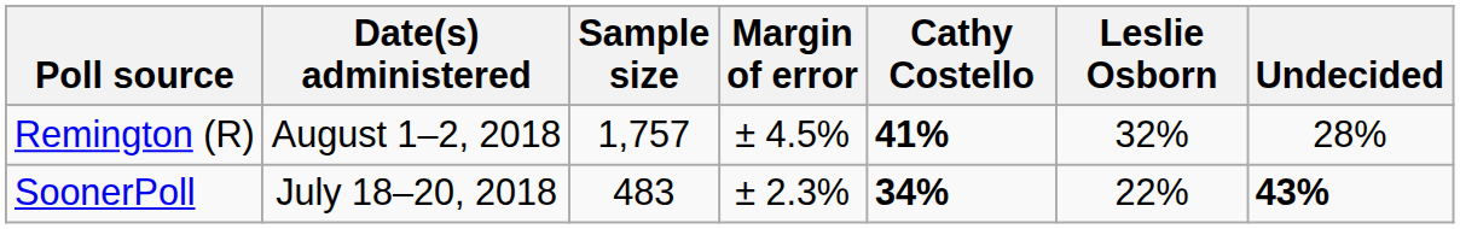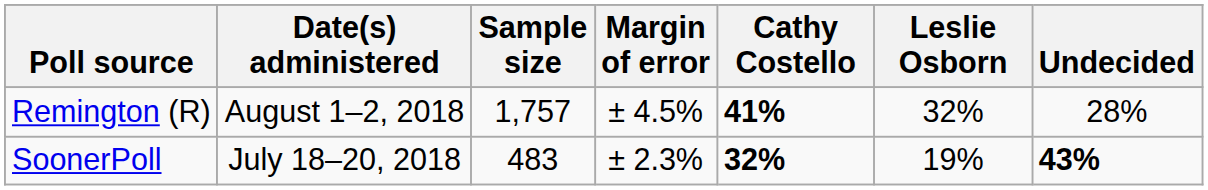 <table class="wikitable">
 <tr valign=bottom>
 <th>Poll source</th>
 <th>Date(s)<br>administered</th>
 <th>Sample<br>size</th>
 <th>Margin<br>of error</th>
 <th style="width:75px;">Cathy<br>Costello</th>
 <th style="width:75px;">Leslie<br>Osborn</th>
 <th>Undecided</th>
 </tr>
 <tr>
 <td><a href='#'>Remington</a> (R)</td>
 <td align=center>August 1–2, 2018</td>
 <td align=center>1,757</td>
 <td align=center>± 4.5%</td>
 <td><strong>41%</strong></td>
 <td align=center>32%</td>
 <td align=center>28%</td>
 </tr>
 <tr>
 <td><a href='#'>SoonerPoll</a></td>
 <td align=center>July 18–20, 2018</td>
 <td align=center>483</td>
 <td align=center>± 2.3%</td>
-<td><strong>34%</strong></td>
-<td align=center>22%</td>
+<td><strong>32%</strong></td>
+<td align=center>19%</td>
 <td><strong>43%</strong></td>
 </tr>
 </table>
